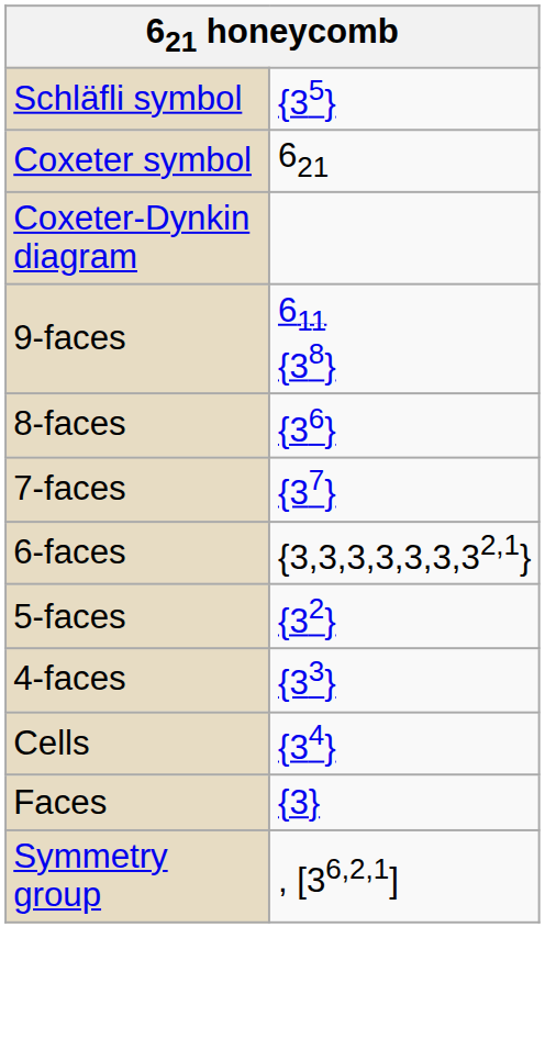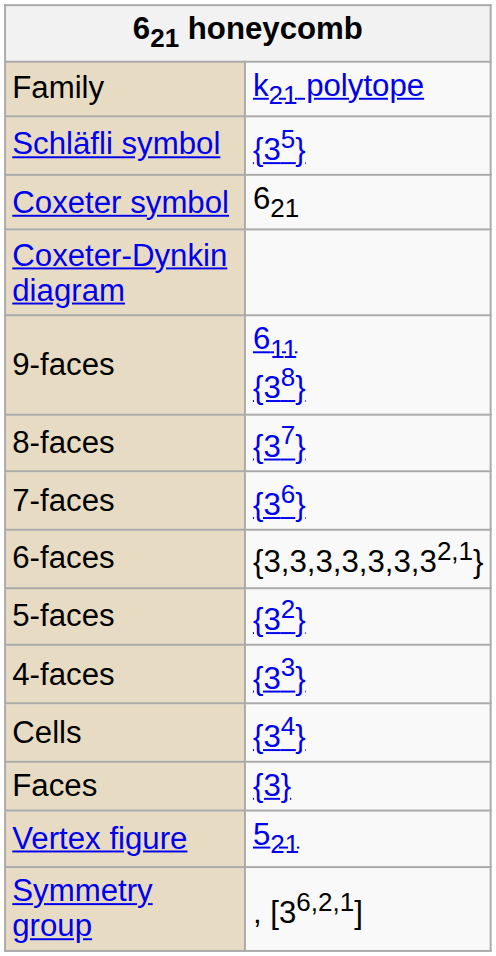 <table class="wikitable" align="right" style="margin-left:10px" width="250">
 <tr>
 <th bgcolor=#e7dcc3 colspan=2>6<sub>21</sub> honeycomb</th>
+</tr>
+<tr>
+<td bgcolor=#e7dcc3>Family</td>
+<td><a href='#'>k<sub>21</sub> polytope</a></td>
 </tr>
 <tr>
 <td bgcolor=#e7dcc3><a href='#'>Schläfli symbol</a></td>
 <td><a href='#'>{3<sup>5</sup>}</a> </td>
 </tr>
 <tr>
 <td bgcolor=#e7dcc3><a href='#'>Coxeter symbol</a></td>
 <td>6<sub>21</sub></td>
 </tr>
 <tr>
 <td bgcolor=#e7dcc3><a href='#'>Coxeter-Dynkin diagram</a></td>
 <td></td>
 </tr>
 <tr>
 <td bgcolor=#e7dcc3>9-faces</td>
 <td><a href='#'>6<sub>11</sub></a> <br><a href='#'>{3<sup>8</sup>}</a> </td>
 </tr>
 <tr>
 <td bgcolor=#e7dcc3>8-faces</td>
-<td><a href='#'>{3<sup>6</sup>}</a> </td>
+<td><a href='#'>{3<sup>7</sup>}</a> </td>
 </tr>
 <tr>
 <td bgcolor=#e7dcc3>7-faces</td>
-<td><a href='#'>{3<sup>7</sup>}</a> </td>
+<td><a href='#'>{3<sup>6</sup>}</a> </td>
 </tr>
 <tr>
 <td bgcolor=#e7dcc3>6-faces</td>
 <td>{3,3,3,3,3,3,3<sup>2,1</sup>}</td>
 </tr>
 <tr>
 <td bgcolor=#e7dcc3>5-faces</td>
 <td><a href='#'>{3<sup>2</sup>}</a> </td>
 </tr>
 <tr>
 <td bgcolor=#e7dcc3>4-faces</td>
 <td><a href='#'>{3<sup>3</sup>}</a> </td>
 </tr>
 <tr>
 <td bgcolor=#e7dcc3>Cells</td>
 <td><a href='#'>{3<sup>4</sup>}</a> </td>
 </tr>
 <tr>
 <td bgcolor=#e7dcc3>Faces</td>
 <td><a href='#'>{3}</a> </td>
 </tr>
 <tr>
+<td bgcolor=#e7dcc3><a href='#'>Vertex figure</a></td>
+<td><a href='#'>5<sub>21</sub></a></td>
+</tr>
+<tr>
 <td bgcolor=#e7dcc3><a href='#'>Symmetry group</a></td>
 <td>, [3<sup>6,2,1</sup>]</td>
 </tr>
 </table>
